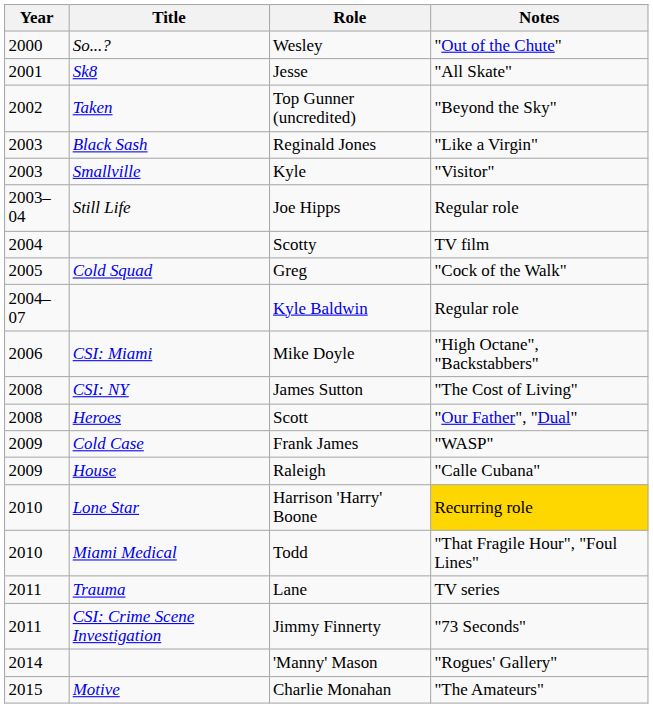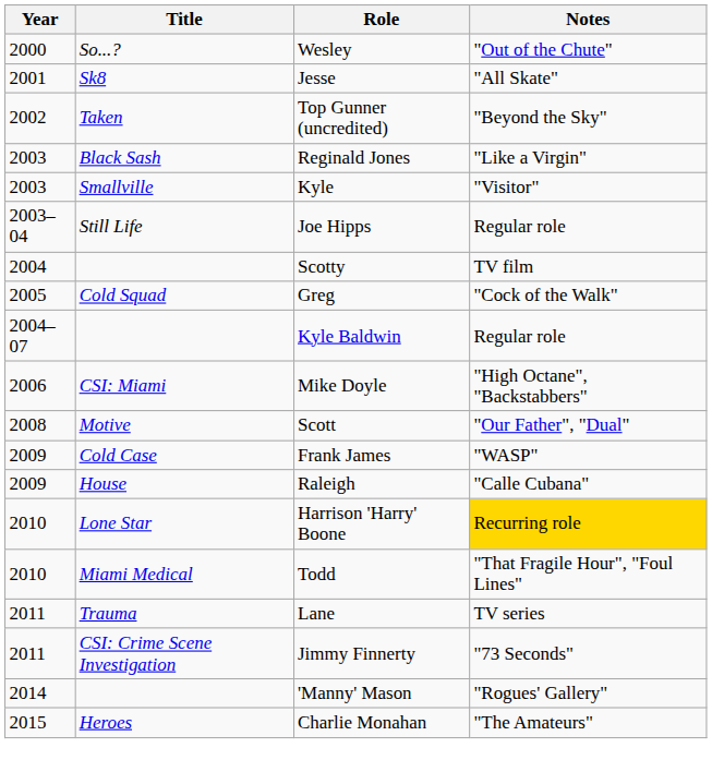 <table class="wikitable sortable">
 <tr>
 <th>Year</th>
 <th>Title</th>
 <th>Role</th>
 <th class="unsortable">Notes</th>
 </tr>
 <tr>
 <td>2000</td>
 <td><em>So...?</em></td>
 <td>Wesley</td>
 <td>"<a href='#'>Out of the Chute</a>"</td>
 </tr>
 <tr>
 <td>2001</td>
 <td><em><a href='#'>Sk8</a></em></td>
 <td>Jesse</td>
 <td>"All Skate"</td>
 </tr>
 <tr>
 <td>2002</td>
 <td><em><a href='#'>Taken</a></em></td>
 <td>Top Gunner (uncredited)</td>
 <td>"Beyond the Sky"</td>
 </tr>
 <tr>
 <td>2003</td>
 <td><em><a href='#'>Black Sash</a></em></td>
 <td>Reginald Jones</td>
 <td>"Like a Virgin"</td>
 </tr>
 <tr>
 <td>2003</td>
 <td><em><a href='#'>Smallville</a></em></td>
 <td>Kyle</td>
 <td>"Visitor"</td>
 </tr>
 <tr>
 <td>2003–04</td>
 <td><em>Still Life</em></td>
 <td>Joe Hipps</td>
 <td>Regular role</td>
 </tr>
 <tr>
 <td>2004</td>
 <td><em></em></td>
 <td>Scotty</td>
 <td>TV film</td>
 </tr>
 <tr>
 <td>2005</td>
 <td><em><a href='#'>Cold Squad</a></em></td>
 <td>Greg</td>
 <td>"Cock of the Walk"</td>
 </tr>
 <tr>
 <td>2004–07</td>
 <td><em></em></td>
 <td><a href='#'>Kyle Baldwin</a></td>
 <td>Regular role</td>
 </tr>
 <tr>
 <td>2006</td>
 <td><em><a href='#'>CSI: Miami</a></em></td>
 <td>Mike Doyle</td>
 <td>"High Octane", "Backstabbers"</td>
 </tr>
 <tr>
 <td>2008</td>
-<td><em><a href='#'>CSI: NY</a></em></td>
-<td>James Sutton</td>
-<td>"The Cost of Living"</td>
-</tr>
-<tr>
-<td>2008</td>
-<td><em><a href='#'>Heroes</a></em></td>
+<td><em><a href='#'>Motive</a></em></td>
 <td>Scott</td>
 <td>"<a href='#'>Our Father</a>", "<a href='#'>Dual</a>"</td>
 </tr>
 <tr>
 <td>2009</td>
 <td><em><a href='#'>Cold Case</a></em></td>
 <td>Frank James</td>
 <td>"WASP"</td>
 </tr>
 <tr>
 <td>2009</td>
 <td><em><a href='#'>House</a></em></td>
 <td>Raleigh</td>
 <td>"Calle Cubana"</td>
 </tr>
 <tr>
 <td>2010</td>
 <td><em><a href='#'>Lone Star</a></em></td>
 <td>Harrison 'Harry' Boone</td>
 <td style="background: gold;">Recurring role</td>
 </tr>
 <tr>
 <td>2010</td>
 <td><em><a href='#'>Miami Medical</a></em></td>
 <td>Todd</td>
 <td>"That Fragile Hour", "Foul Lines"</td>
 </tr>
 <tr>
 <td>2011</td>
 <td><em><a href='#'>Trauma</a></em></td>
 <td>Lane</td>
 <td>TV series</td>
 </tr>
 <tr>
 <td>2011</td>
 <td><em><a href='#'>CSI: Crime Scene Investigation</a></em></td>
 <td>Jimmy Finnerty</td>
 <td>"73 Seconds"</td>
 </tr>
 <tr>
 <td>2014</td>
 <td><em></em></td>
 <td>'Manny' Mason</td>
 <td>"Rogues' Gallery"</td>
 </tr>
 <tr>
 <td>2015</td>
-<td><em><a href='#'>Motive</a></em></td>
+<td><em><a href='#'>Heroes</a></em></td>
 <td>Charlie Monahan</td>
 <td>"The Amateurs"</td>
 </tr>
 </table>
